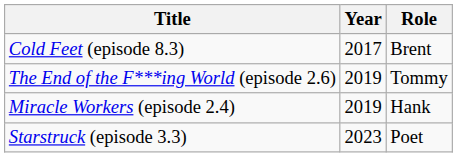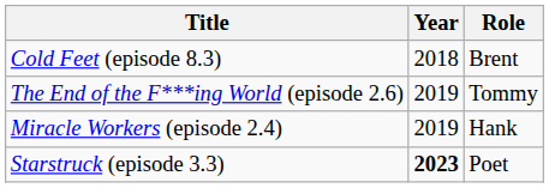 <table class="wikitable">
 <tr>
 <th>Title</th>
 <th>Year</th>
 <th>Role</th>
 </tr>
 <tr>
 <td><em><a href='#'>Cold Feet</a></em> (episode 8.3)</td>
-<td>2017</td>
+<td>2018</td>
 <td>Brent</td>
 </tr>
 <tr>
 <td><em><a href='#'>The End of the F***ing World</a></em> (episode 2.6)</td>
 <td>2019</td>
 <td>Tommy</td>
 </tr>
 <tr>
 <td><em><a href='#'>Miracle Workers</a></em> (episode 2.4)</td>
 <td>2019</td>
 <td>Hank</td>
 </tr>
 <tr>
 <td><em><a href='#'>Starstruck</a></em> (episode 3.3)</td>
-<td>2023</td>
+<td><strong>2023</strong></td>
 <td>Poet</td>
 </tr>
 </table>
